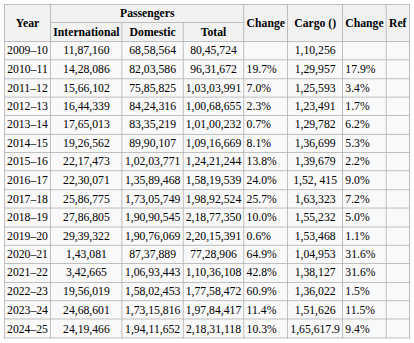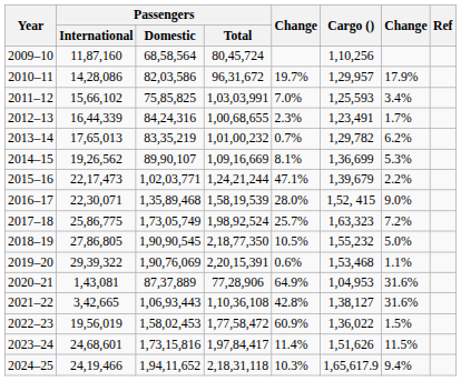 <table class="wikitable sortable" style="text-align:center;">
 <tr>
 <th rowspan="2" style="vertical-align:middle;">Year</th>
 <th colspan="3" style="vertical-align:middle;">Passengers</th>
 <th rowspan="2" style="vertical-align:middle;">Change</th>
 <th rowspan="2">Cargo ()</th>
 <th rowspan="2" style="vertical-align:middle;">Change</th>
 <th rowspan="2" style="vertical-align:middle;">Ref</th>
 </tr>
 <tr>
 <th>International</th>
 <th>Domestic</th>
 <th>Total</th>
 </tr>
 <tr>
 <td>2009–10</td>
 <td>11,87,160</td>
 <td>68,58,564</td>
 <td>80,45,724</td>
 <td></td>
 <td>1,10,256</td>
 <td></td>
 <td></td>
 </tr>
 <tr>
 <td>2010–11</td>
 <td>14,28,086</td>
 <td>82,03,586</td>
 <td>96,31,672</td>
 <td style="text-align:left;"> 19.7%</td>
 <td>1,29,957</td>
 <td style="text-align:left;"> 17.9%</td>
 <td></td>
 </tr>
 <tr>
 <td>2011–12</td>
 <td>15,66,102</td>
 <td>75,85,825</td>
 <td>1,03,03,991</td>
 <td style="text-align:left;"> 7.0%</td>
 <td>1,25,593</td>
 <td style="text-align:left;"> 3.4%</td>
 <td></td>
 </tr>
 <tr>
 <td>2012–13</td>
 <td>16,44,339</td>
 <td>84,24,316</td>
 <td>1,00,68,655</td>
 <td style="text-align:left;"> 2.3%</td>
 <td>1,23,491</td>
 <td style="text-align:left;"> 1.7%</td>
 <td></td>
 </tr>
 <tr>
 <td>2013–14</td>
 <td>17,65,013</td>
 <td>83,35,219</td>
 <td>1,01,00,232</td>
 <td style="text-align:left;"> 0.7%</td>
 <td>1,29,782</td>
 <td style="text-align:left;"> 6.2%</td>
 <td></td>
 </tr>
 <tr>
 <td>2014–15</td>
 <td>19,26,562</td>
 <td>89,90,107</td>
 <td>1,09,16,669</td>
 <td style="text-align:left;"> 8.1%</td>
 <td>1,36,699</td>
 <td style="text-align:left;"> 5.3%</td>
 <td></td>
 </tr>
 <tr>
 <td>2015–16</td>
 <td>22,17,473</td>
 <td>1,02,03,771</td>
 <td>1,24,21,244</td>
-<td style="text-align:left;"> 13.8%</td>
+<td style="text-align:left;"> 47.1%</td>
 <td>1,39,679</td>
 <td style="text-align:left;"> 2.2%</td>
 <td></td>
 </tr>
 <tr>
 <td>2016–17</td>
 <td>22,30,071</td>
 <td>1,35,89,468</td>
 <td>1,58,19,539</td>
-<td style="text-align:left;"> 24.0%</td>
+<td style="text-align:left;"> 28.0%</td>
 <td>1,52, 415</td>
 <td style="text-align:left;"> 9.0%</td>
 <td></td>
 </tr>
 <tr>
 <td>2017–18</td>
 <td>25,86,775</td>
 <td>1,73,05,749</td>
 <td>1,98,92,524</td>
 <td style="text-align:left;"> 25.7%</td>
 <td>1,63,323</td>
 <td style="text-align:left;"> 7.2%</td>
 <td></td>
 </tr>
 <tr>
 <td>2018–19</td>
 <td>27,86,805</td>
 <td>1,90,90,545</td>
 <td>2,18,77,350</td>
-<td style="text-align:left;"> 10.0%</td>
+<td style="text-align:left;"> 10.5%</td>
 <td>1,55,232</td>
 <td style="text-align:left;"> 5.0%</td>
 <td></td>
 </tr>
 <tr>
 <td>2019–20</td>
 <td>29,39,322</td>
 <td>1,90,76,069</td>
 <td>2,20,15,391</td>
 <td style="text-align:left;"> 0.6%</td>
 <td>1,53,468</td>
 <td style="text-align:left;"> 1.1%</td>
 <td></td>
 </tr>
 <tr>
 <td>2020–21</td>
 <td>1,43,081</td>
 <td>87,37,889</td>
 <td>77,28,906</td>
 <td style="text-align:left;"> 64.9%</td>
 <td>1,04,953</td>
 <td style="text-align:left;"> 31.6%</td>
 <td></td>
 </tr>
 <tr>
 <td>2021–22</td>
 <td>3,42,665</td>
 <td>1,06,93,443</td>
 <td>1,10,36,108</td>
 <td style="text-align:left;"> 42.8%</td>
 <td>1,38,127</td>
 <td style="text-align:left;"> 31.6%</td>
 <td></td>
 </tr>
 <tr>
 <td>2022–23</td>
 <td>19,56,019</td>
 <td>1,58,02,453</td>
 <td>1,77,58,472</td>
 <td style="text-align:left;"> 60.9%</td>
 <td>1,36,022</td>
 <td style="text-align:left;"> 1.5%</td>
 <td></td>
 </tr>
 <tr>
 <td>2023–24</td>
 <td>24,68,601</td>
 <td>1,73,15,816</td>
 <td>1,97,84,417</td>
 <td style="text-align:left;"> 11.4%</td>
 <td>1,51,626</td>
 <td style="text-align:left;"> 11.5%</td>
 <td></td>
 </tr>
 <tr>
 <td>2024–25</td>
 <td>24,19,466</td>
 <td>1,94,11,652</td>
 <td>2,18,31,118</td>
 <td style="text-align:left;"> 10.3%</td>
 <td>1,65,617.9</td>
 <td style="text-align:left;"> 9.4%</td>
 <td></td>
 </tr>
 </table>
